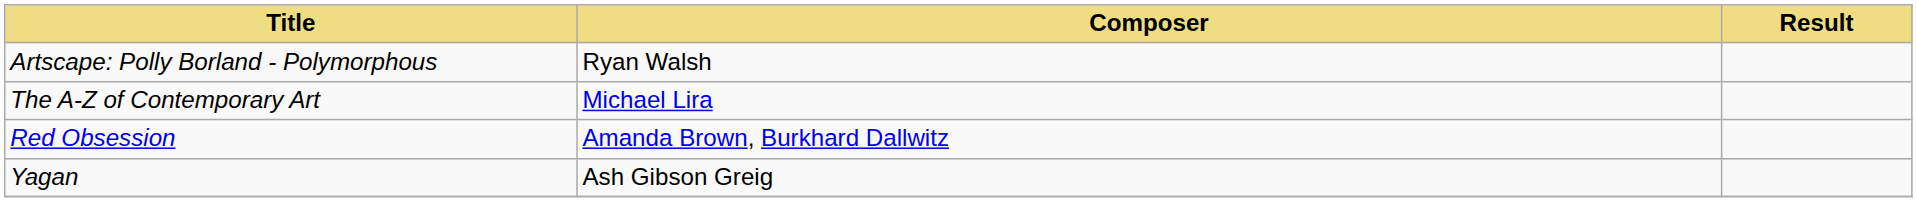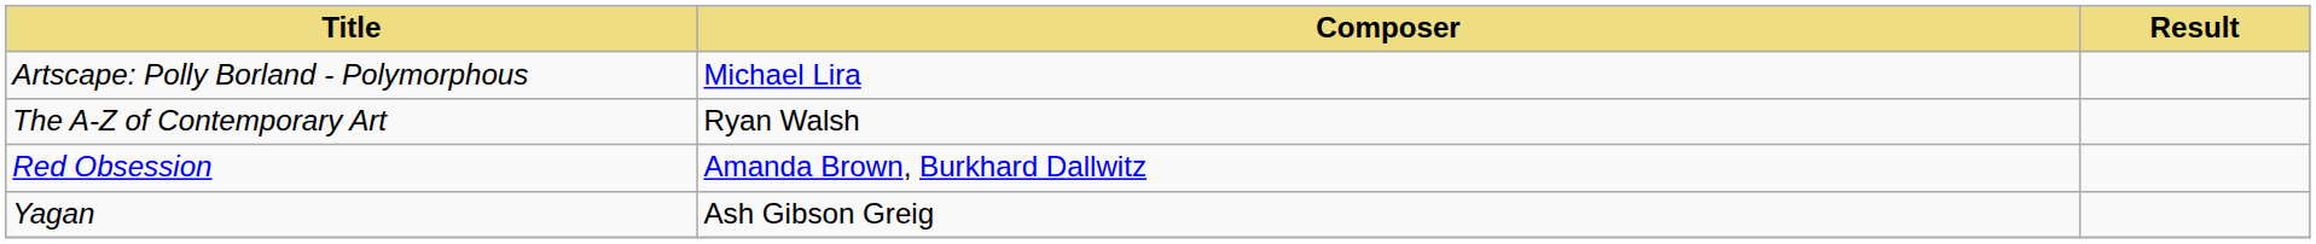 <table class="wikitable" width=100%>
 <tr>
 <th style="width:30%;background:#EEDD82;">Title</th>
 <th style="width:60%;background:#EEDD82;">Composer</th>
 <th style="width:10%;background:#EEDD82;">Result<br></th>
 </tr>
 <tr>
 <td><em>Artscape: Polly Borland - Polymorphous</em></td>
-<td>Ryan Walsh</td>
+<td><a href='#'>Michael Lira</a></td>
 <td></td>
 </tr>
 <tr>
 <td><em>The A-Z of Contemporary Art</em></td>
-<td><a href='#'>Michael Lira</a></td>
+<td>Ryan Walsh</td>
 <td></td>
 </tr>
 <tr>
 <td><em><a href='#'>Red Obsession</a></em></td>
 <td><a href='#'>Amanda Brown</a>, <a href='#'>Burkhard Dallwitz</a></td>
 <td></td>
 </tr>
 <tr>
 <td><em>Yagan</em></td>
 <td>Ash Gibson Greig</td>
 <td></td>
 </tr>
 <tr>
 </tr>
 </table>
